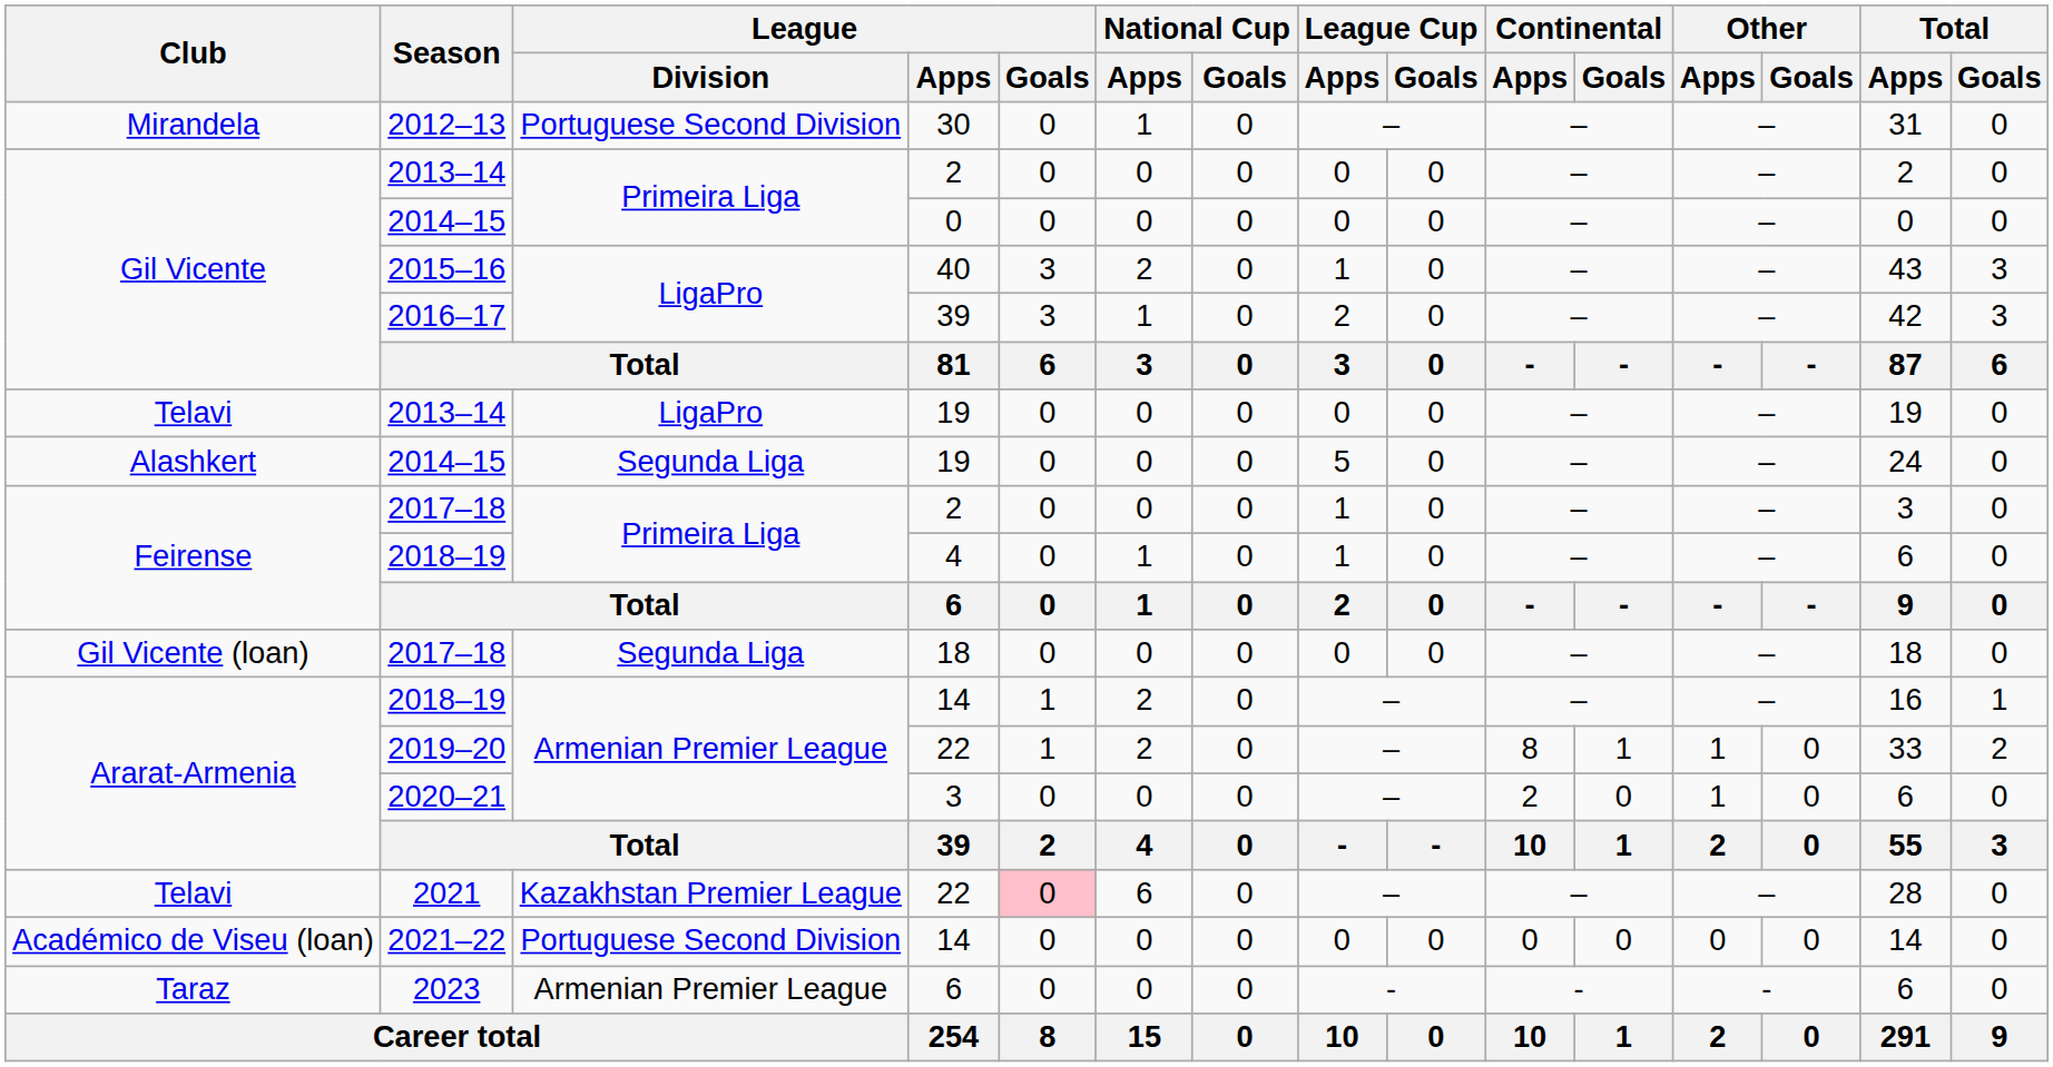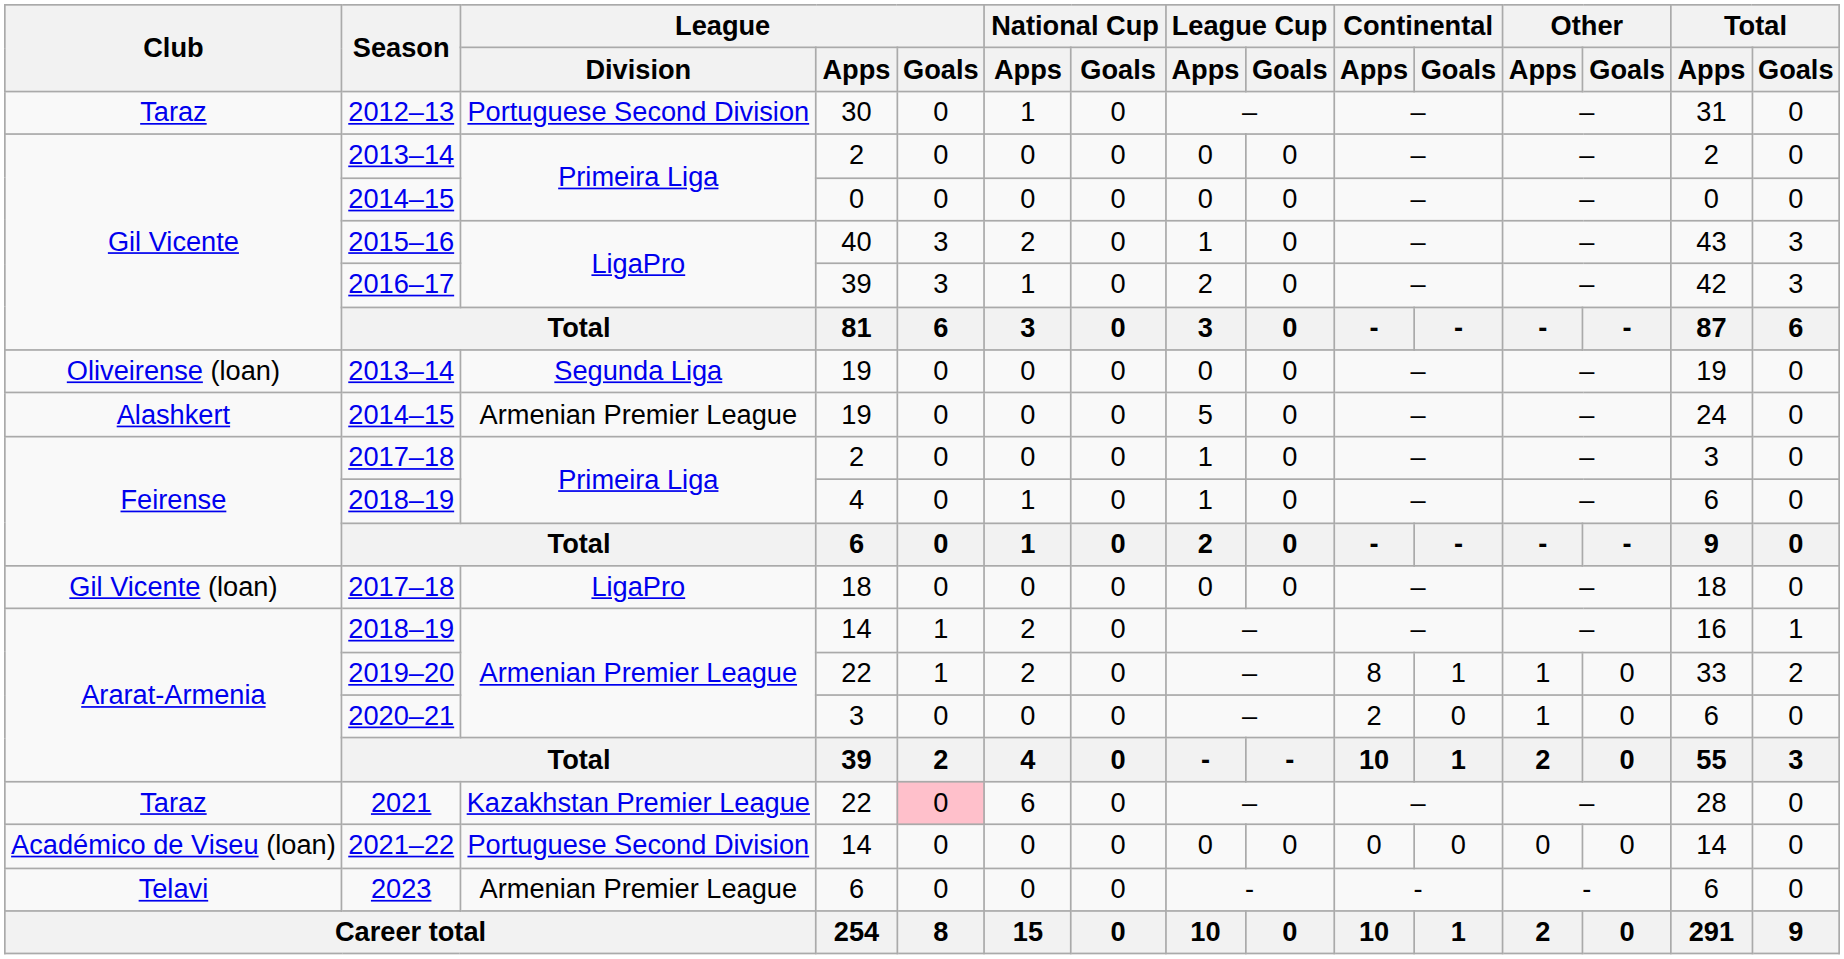 <table class="wikitable" style="text-align: center">
 <tr>
 <th rowspan="2">Club</th>
 <th rowspan="2">Season</th>
 <th colspan="3">League</th>
 <th colspan="2">National Cup</th>
 <th colspan="2">League Cup</th>
 <th colspan="2">Continental</th>
 <th colspan="2">Other</th>
 <th colspan="2">Total</th>
 </tr>
 <tr>
 <th>Division</th>
 <th>Apps</th>
 <th>Goals</th>
 <th>Apps</th>
 <th>Goals</th>
 <th>Apps</th>
 <th>Goals</th>
 <th>Apps</th>
 <th>Goals</th>
 <th>Apps</th>
 <th>Goals</th>
 <th>Apps</th>
 <th>Goals</th>
 </tr>
 <tr>
-<td><a href='#'>Mirandela</a></td>
+<td><a href='#'>Taraz</a></td>
 <td><a href='#'>2012–13</a></td>
 <td><a href='#'>Portuguese Second Division</a></td>
 <td>30</td>
 <td>0</td>
 <td>1</td>
 <td>0</td>
 <td colspan="2">–</td>
 <td colspan="2">–</td>
 <td colspan="2">–</td>
 <td>31</td>
 <td>0</td>
 </tr>
 <tr>
 <td rowspan="5"><a href='#'>Gil Vicente</a></td>
 <td><a href='#'>2013–14</a></td>
 <td rowspan="2"><a href='#'>Primeira Liga</a></td>
 <td>2</td>
 <td>0</td>
 <td>0</td>
 <td>0</td>
 <td>0</td>
 <td>0</td>
 <td colspan="2">–</td>
 <td colspan="2">–</td>
 <td>2</td>
 <td>0</td>
 </tr>
 <tr>
 <td><a href='#'>2014–15</a></td>
 <td>0</td>
 <td>0</td>
 <td>0</td>
 <td>0</td>
 <td>0</td>
 <td>0</td>
 <td colspan="2">–</td>
 <td colspan="2">–</td>
 <td>0</td>
 <td>0</td>
 </tr>
 <tr>
 <td><a href='#'>2015–16</a></td>
 <td rowspan="2"><a href='#'>LigaPro</a></td>
 <td>40</td>
 <td>3</td>
 <td>2</td>
 <td>0</td>
 <td>1</td>
 <td>0</td>
 <td colspan="2">–</td>
 <td colspan="2">–</td>
 <td>43</td>
 <td>3</td>
 </tr>
 <tr>
 <td><a href='#'>2016–17</a></td>
 <td>39</td>
 <td>3</td>
 <td>1</td>
 <td>0</td>
 <td>2</td>
 <td>0</td>
 <td colspan="2">–</td>
 <td colspan="2">–</td>
 <td>42</td>
 <td>3</td>
 </tr>
 <tr>
 <th colspan="2">Total</th>
 <th>81</th>
 <th>6</th>
 <th>3</th>
 <th>0</th>
 <th>3</th>
 <th>0</th>
 <th>-</th>
 <th>-</th>
 <th>-</th>
 <th>-</th>
 <th>87</th>
 <th>6</th>
 </tr>
 <tr>
-<td><a href='#'>Telavi</a></td>
+<td><a href='#'>Oliveirense</a> (loan)</td>
 <td><a href='#'>2013–14</a></td>
-<td><a href='#'>LigaPro</a></td>
+<td><a href='#'>Segunda Liga</a></td>
 <td>19</td>
 <td>0</td>
 <td>0</td>
 <td>0</td>
 <td>0</td>
 <td>0</td>
 <td colspan="2">–</td>
 <td colspan="2">–</td>
 <td>19</td>
 <td>0</td>
 </tr>
 <tr>
 <td><a href='#'>Alashkert</a></td>
 <td><a href='#'>2014–15</a></td>
-<td><a href='#'>Segunda Liga</a></td>
+<td>Armenian Premier League</td>
 <td>19</td>
 <td>0</td>
 <td>0</td>
 <td>0</td>
 <td>5</td>
 <td>0</td>
 <td colspan="2">–</td>
 <td colspan="2">–</td>
 <td>24</td>
 <td>0</td>
 </tr>
 <tr>
 <td rowspan="3"><a href='#'>Feirense</a></td>
 <td><a href='#'>2017–18</a></td>
 <td rowspan="2"><a href='#'>Primeira Liga</a></td>
 <td>2</td>
 <td>0</td>
 <td>0</td>
 <td>0</td>
 <td>1</td>
 <td>0</td>
 <td colspan="2">–</td>
 <td colspan="2">–</td>
 <td>3</td>
 <td>0</td>
 </tr>
 <tr>
 <td><a href='#'>2018–19</a></td>
 <td>4</td>
 <td>0</td>
 <td>1</td>
 <td>0</td>
 <td>1</td>
 <td>0</td>
 <td colspan="2">–</td>
 <td colspan="2">–</td>
 <td>6</td>
 <td>0</td>
 </tr>
 <tr>
 <th colspan="2">Total</th>
 <th>6</th>
 <th>0</th>
 <th>1</th>
 <th>0</th>
 <th>2</th>
 <th>0</th>
 <th>-</th>
 <th>-</th>
 <th>-</th>
 <th>-</th>
 <th>9</th>
 <th>0</th>
 </tr>
 <tr>
 <td><a href='#'>Gil Vicente</a> (loan)</td>
 <td><a href='#'>2017–18</a></td>
-<td><a href='#'>Segunda Liga</a></td>
+<td><a href='#'>LigaPro</a></td>
 <td>18</td>
 <td>0</td>
 <td>0</td>
 <td>0</td>
 <td>0</td>
 <td>0</td>
 <td colspan="2">–</td>
 <td colspan="2">–</td>
 <td>18</td>
 <td>0</td>
 </tr>
 <tr>
 <td rowspan="4"><a href='#'>Ararat-Armenia</a></td>
 <td><a href='#'>2018–19</a></td>
 <td rowspan="3"><a href='#'>Armenian Premier League</a></td>
 <td>14</td>
 <td>1</td>
 <td>2</td>
 <td>0</td>
 <td colspan="2">–</td>
 <td colspan="2">–</td>
 <td colspan="2">–</td>
 <td>16</td>
 <td>1</td>
 </tr>
 <tr>
 <td><a href='#'>2019–20</a></td>
 <td>22</td>
 <td>1</td>
 <td>2</td>
 <td>0</td>
 <td colspan="2">–</td>
 <td>8</td>
 <td>1</td>
 <td>1</td>
 <td>0</td>
 <td>33</td>
 <td>2</td>
 </tr>
 <tr>
 <td><a href='#'>2020–21</a></td>
 <td>3</td>
 <td>0</td>
 <td>0</td>
 <td>0</td>
 <td colspan="2">–</td>
 <td>2</td>
 <td>0</td>
 <td>1</td>
 <td>0</td>
 <td>6</td>
 <td>0</td>
 </tr>
 <tr>
 <th colspan="2">Total</th>
 <th>39</th>
 <th>2</th>
 <th>4</th>
 <th>0</th>
 <th>-</th>
 <th>-</th>
 <th>10</th>
 <th>1</th>
 <th>2</th>
 <th>0</th>
 <th>55</th>
 <th>3</th>
 </tr>
 <tr>
-<td><a href='#'>Telavi</a></td>
+<td><a href='#'>Taraz</a></td>
 <td><a href='#'>2021</a></td>
 <td><a href='#'>Kazakhstan Premier League</a></td>
 <td>22</td>
 <td style="background: pink;">0</td>
 <td>6</td>
 <td>0</td>
 <td colspan="2">–</td>
 <td colspan="2">–</td>
 <td colspan="2">–</td>
 <td>28</td>
 <td>0</td>
 </tr>
 <tr>
 <td><a href='#'>Académico de Viseu</a> (loan)</td>
 <td><a href='#'>2021–22</a></td>
 <td><a href='#'>Portuguese Second Division</a></td>
 <td>14</td>
 <td>0</td>
 <td>0</td>
 <td>0</td>
 <td>0</td>
 <td>0</td>
 <td>0</td>
 <td>0</td>
 <td>0</td>
 <td>0</td>
 <td>14</td>
 <td>0</td>
 </tr>
 <tr>
-<td><a href='#'>Taraz</a></td>
+<td><a href='#'>Telavi</a></td>
 <td><a href='#'>2023</a></td>
 <td>Armenian Premier League</td>
 <td>6</td>
 <td>0</td>
 <td>0</td>
 <td>0</td>
 <td colspan="2">-</td>
 <td colspan="2">-</td>
 <td colspan="2">-</td>
 <td>6</td>
 <td>0</td>
 </tr>
 <tr>
 <th colspan="3">Career total</th>
 <th>254</th>
 <th>8</th>
 <th>15</th>
 <th>0</th>
 <th>10</th>
 <th>0</th>
 <th>10</th>
 <th>1</th>
 <th>2</th>
 <th>0</th>
 <th>291</th>
 <th>9</th>
 </tr>
 </table>
